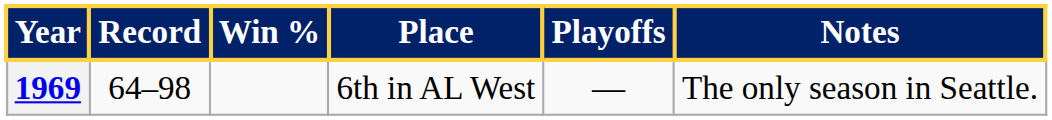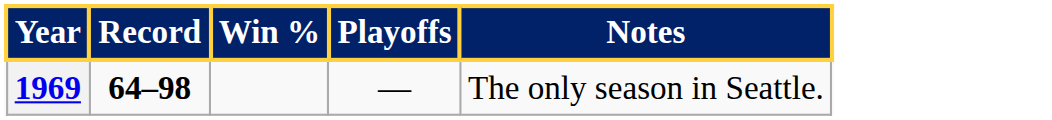 <table class="wikitable plainrowheaders"  style="text-align:center">
 <tr>
 <th scope="col" style="background:#012169; border:2px solid #fed141; color:white; margin-bottom:3px;">Year</th>
 <th scope="col" style="background:#012169; border:2px solid #fed141; color:white; margin-bottom:3px;">Record</th>
 <th scope="col" style="background:#012169; border:2px solid #fed141; color:white; margin-bottom:3px;">Win %</th>
-<th scope="col" style="background:#012169; border:2px solid #fed141; color:white; margin-bottom:3px;">Place</th>
 <th scope="col" style="background:#012169; border:2px solid #fed141; color:white; margin-bottom:3px;">Playoffs</th>
 <th scope="col" style="background:#012169; border:2px solid #fed141; color:white; margin-bottom:3px;">Notes</th>
 </tr>
 <tr>
 <th scope="row"><a href='#'>1969</a></th>
-<td>64–98</td>
+<td><strong>64–98</strong></td>
 <td></td>
-<td>6th in AL West</td>
 <td>—</td>
 <td>The only season in Seattle.</td>
 </tr>
 </table>
